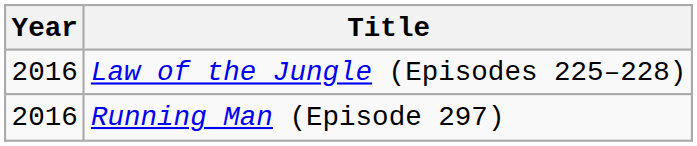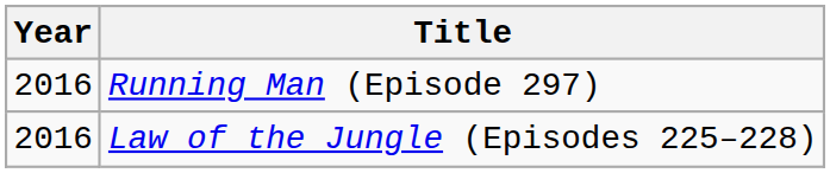 <table class="wikitable">
 <tr>
 <th>Year</th>
 <th>Title</th>
 </tr>
 <tr>
 <td>2016</td>
-<td><em><a href='#'>Law of the Jungle</a></em> (Episodes 225–228)</td>
+<td><em><a href='#'>Running Man</a></em> (Episode 297)</td>
 </tr>
 <tr>
 <td>2016</td>
-<td><em><a href='#'>Running Man</a></em> (Episode 297)</td>
+<td><em><a href='#'>Law of the Jungle</a></em> (Episodes 225–228)</td>
 </tr>
 </table>
